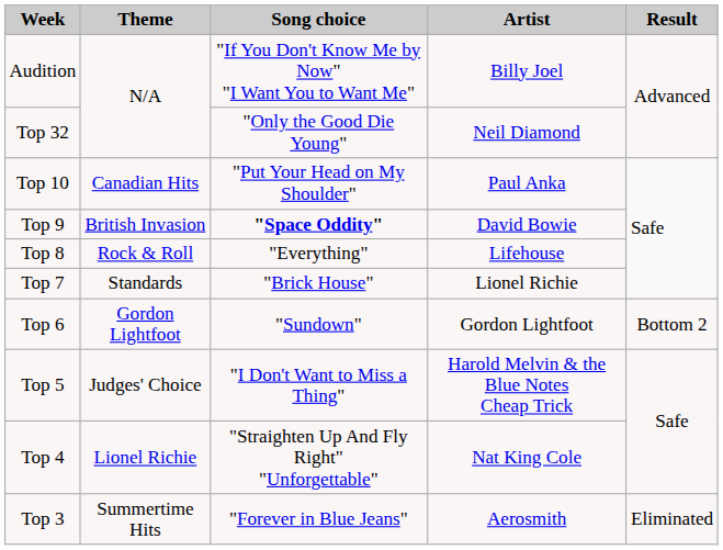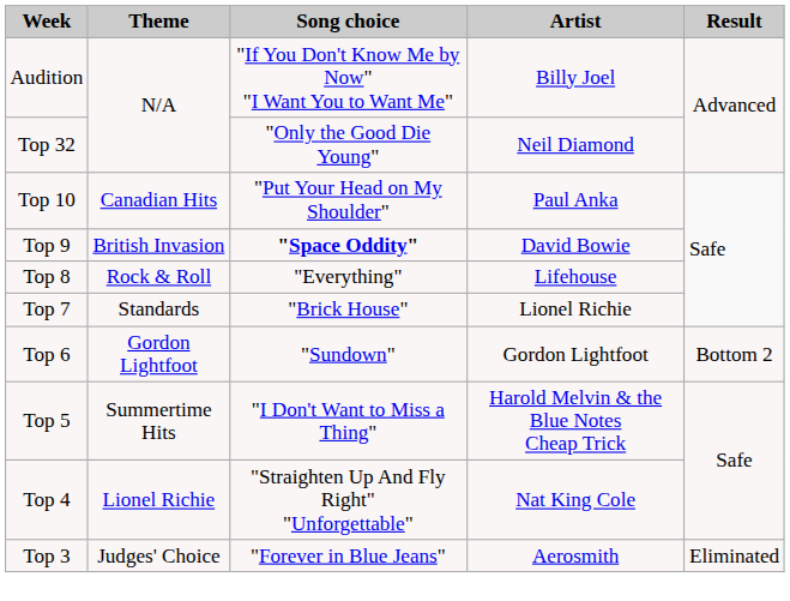 <table class="wikitable" style="float:left;">
 <tr style="text-align:center; background:#ccc;">
 <td scope="col"><strong>Week</strong></td>
 <td scope="col"><strong>Theme</strong></td>
 <td scope="col"><strong>Song choice</strong></td>
 <td scope="col"><strong>Artist</strong></td>
 <td scope="col"><strong>Result</strong></td>
 </tr>
 <tr style="text-align:center; background:#faf6f6;">
 <td>Audition</td>
 <td rowspan=2>N/A</td>
 <td>"<a href='#'>If You Don't Know Me by Now</a>"<br>"<a href='#'>I Want You to Want Me</a>"</td>
 <td><a href='#'>Billy Joel</a></td>
 <td rowspan=2>Advanced</td>
 </tr>
 <tr style="text-align:center; background:#faf6f6;">
 <td>Top 32</td>
 <td>"<a href='#'>Only the Good Die Young</a>"</td>
 <td><a href='#'>Neil Diamond</a></td>
 </tr>
 <tr>
 <td style="text-align:center; background:#faf6f6;">Top 10</td>
 <td style="text-align:center; background:#faf6f6;"><a href='#'>Canadian Hits</a></td>
 <td style="text-align:center; background:#faf6f6;">"<a href='#'>Put Your Head on My Shoulder</a>"</td>
 <td style="text-align:center; background:#faf6f6;"><a href='#'>Paul Anka</a></td>
 <td rowspan=4>Safe</td>
 </tr>
 <tr>
 <td style="text-align:center; background:#faf6f6;">Top 9</td>
 <td style="text-align:center; background:#faf6f6;"><a href='#'>British Invasion</a></td>
 <td style="text-align:center; background:#faf6f6;"><strong>"<a href='#'>Space Oddity</a>"</strong></td>
 <td style="text-align:center; background:#faf6f6;"><a href='#'>David Bowie</a></td>
 </tr>
 <tr>
 <td style="text-align:center; background:#faf6f6;">Top 8</td>
 <td style="text-align:center; background:#faf6f6;"><a href='#'>Rock & Roll</a></td>
 <td style="text-align:center; background:#faf6f6;">"Everything"</td>
 <td style="text-align:center; background:#faf6f6;"><a href='#'>Lifehouse</a></td>
 </tr>
 <tr>
 <td style="text-align:center; background:#faf6f6;">Top 7</td>
 <td style="text-align:center; background:#faf6f6;">Standards</td>
 <td style="text-align:center; background:#faf6f6;">"<a href='#'>Brick House</a>"</td>
 <td style="text-align:center; background:#faf6f6;">Lionel Richie</td>
 </tr>
 <tr>
 <td style="text-align:center; background:#faf6f6;">Top 6</td>
 <td style="text-align:center; background:#faf6f6;"><a href='#'>Gordon Lightfoot</a></td>
 <td style="text-align:center; background:#faf6f6;">"<a href='#'>Sundown</a>"</td>
 <td style="text-align:center; background:#faf6f6;">Gordon Lightfoot</td>
 <td style="text-align:center; background:#faf6f6;">Bottom 2</td>
 </tr>
 <tr style="text-align:center; background:#faf6f6;">
 <td>Top 5</td>
-<td>Judges' Choice</td>
+<td>Summertime Hits</td>
 <td>"<a href='#'>I Don't Want to Miss a Thing</a>"</td>
 <td><a href='#'>Harold Melvin & the Blue Notes</a><br><a href='#'>Cheap Trick</a></td>
 <td rowspan=2>Safe</td>
 </tr>
 <tr>
 <td style="text-align:center; background:#faf6f6;">Top 4</td>
 <td style="text-align:center; background:#faf6f6;"><a href='#'>Lionel Richie</a></td>
 <td style="text-align:center; background:#faf6f6;">"Straighten Up And Fly Right"<br>"<a href='#'>Unforgettable</a>"</td>
 <td style="text-align:center; background:#faf6f6;"><a href='#'>Nat King Cole</a></td>
 </tr>
 <tr style="text-align:center; background:#faf6f6;">
 <td>Top 3</td>
-<td>Summertime Hits</td>
+<td>Judges' Choice</td>
 <td>"<a href='#'>Forever in Blue Jeans</a>"</td>
 <td><a href='#'>Aerosmith</a></td>
 <td>Eliminated</td>
 </tr>
 </table>
